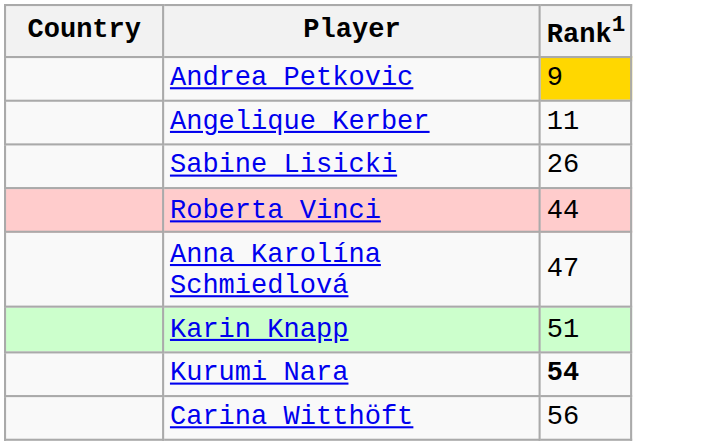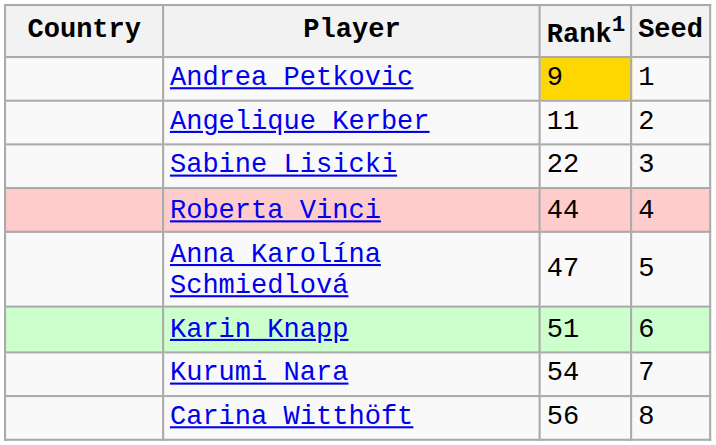 <table class="sortable wikitable">
 <tr>
 <th width="70">Country</th>
 <th width="175">Player</th>
 <th>Rank<sup>1</sup></th>
+<th>Seed</th>
 </tr>
 <tr>
 <td></td>
 <td><a href='#'>Andrea Petkovic</a></td>
 <td style="background: gold;">9</td>
+<td>1</td>
 </tr>
 <tr>
 <td></td>
 <td><a href='#'>Angelique Kerber</a></td>
 <td>11</td>
+<td>2</td>
 </tr>
 <tr>
 <td></td>
 <td><a href='#'>Sabine Lisicki</a></td>
-<td>26</td>
+<td>22</td>
+<td>3</td>
 </tr>
 <tr style="background:#fcc;">
 <td></td>
 <td><a href='#'>Roberta Vinci</a></td>
 <td>44</td>
+<td>4</td>
 </tr>
 <tr>
 <td></td>
 <td><a href='#'>Anna Karolína Schmiedlová</a></td>
 <td>47</td>
+<td>5</td>
 </tr>
 <tr style="background:#cfc;">
 <td></td>
 <td><a href='#'>Karin Knapp</a></td>
 <td>51</td>
+<td>6</td>
 </tr>
 <tr>
 <td></td>
 <td><a href='#'>Kurumi Nara</a></td>
-<td><strong>54</strong></td>
+<td>54</td>
+<td>7</td>
 </tr>
 <tr>
 <td></td>
 <td><a href='#'>Carina Witthöft</a></td>
 <td>56</td>
+<td>8</td>
 </tr>
 </table>
